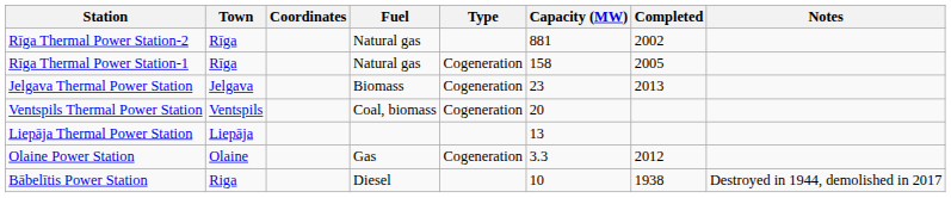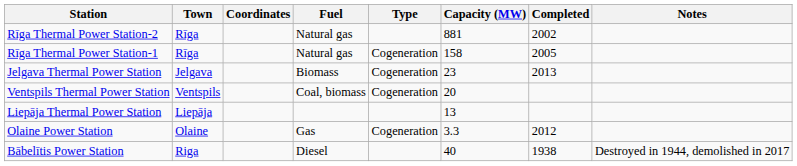 <table class="wikitable sortable">
 <tr>
 <th>Station</th>
 <th>Town</th>
 <th>Coordinates</th>
 <th>Fuel</th>
 <th>Type</th>
 <th>Capacity (<a href='#'>MW</a>)</th>
 <th>Completed</th>
 <th>Notes</th>
 </tr>
 <tr>
 <td><a href='#'>Rīga Thermal Power Station-2</a></td>
 <td><a href='#'>Rīga</a></td>
 <td></td>
 <td>Natural gas</td>
 <td></td>
 <td>881</td>
 <td>2002</td>
 <td></td>
 </tr>
 <tr>
 <td><a href='#'>Rīga Thermal Power Station-1</a></td>
 <td><a href='#'>Rīga</a></td>
 <td></td>
 <td>Natural gas</td>
 <td>Cogeneration</td>
 <td>158</td>
 <td>2005</td>
 <td></td>
 </tr>
 <tr>
 <td><a href='#'>Jelgava Thermal Power Station</a></td>
 <td><a href='#'>Jelgava</a></td>
 <td></td>
 <td>Biomass</td>
 <td>Cogeneration</td>
 <td>23</td>
 <td>2013</td>
 <td></td>
 </tr>
 <tr>
 <td><a href='#'>Ventspils Thermal Power Station</a></td>
 <td><a href='#'>Ventspils</a></td>
 <td></td>
 <td>Coal, biomass</td>
 <td>Cogeneration</td>
 <td>20</td>
 <td></td>
 <td></td>
 </tr>
 <tr>
 <td><a href='#'>Liepāja Thermal Power Station</a></td>
 <td><a href='#'>Liepāja</a></td>
 <td></td>
 <td></td>
 <td></td>
 <td>13</td>
 <td></td>
 <td></td>
 </tr>
 <tr>
 <td><a href='#'>Olaine Power Station</a></td>
 <td><a href='#'>Olaine</a></td>
 <td></td>
 <td>Gas</td>
 <td>Cogeneration</td>
 <td>3.3</td>
 <td>2012</td>
 <td></td>
 </tr>
 <tr>
 <td><a href='#'>Bābelītis Power Station</a></td>
 <td><a href='#'>Riga</a></td>
 <td></td>
 <td>Diesel</td>
 <td></td>
-<td>10</td>
+<td>40</td>
 <td>1938</td>
 <td>Destroyed in 1944, demolished in 2017</td>
 </tr>
 </table>
